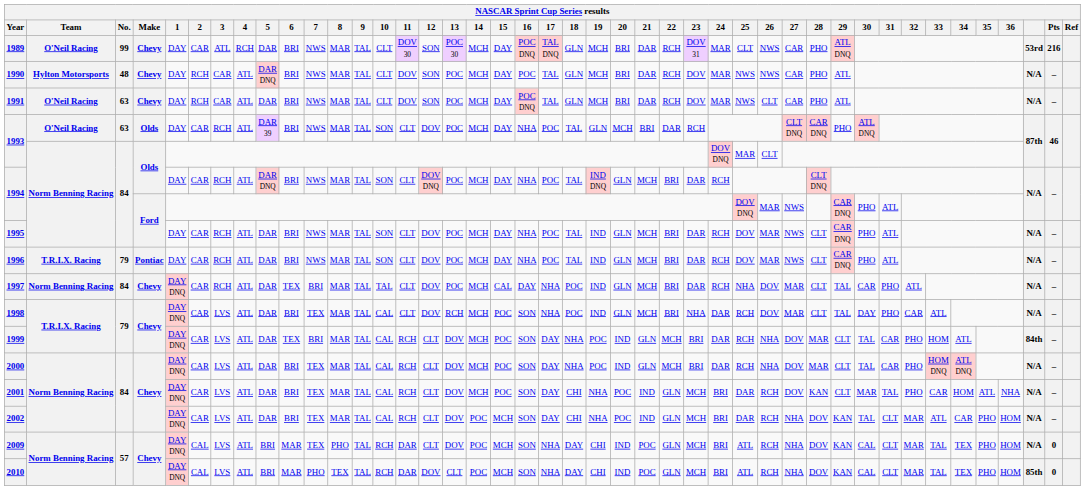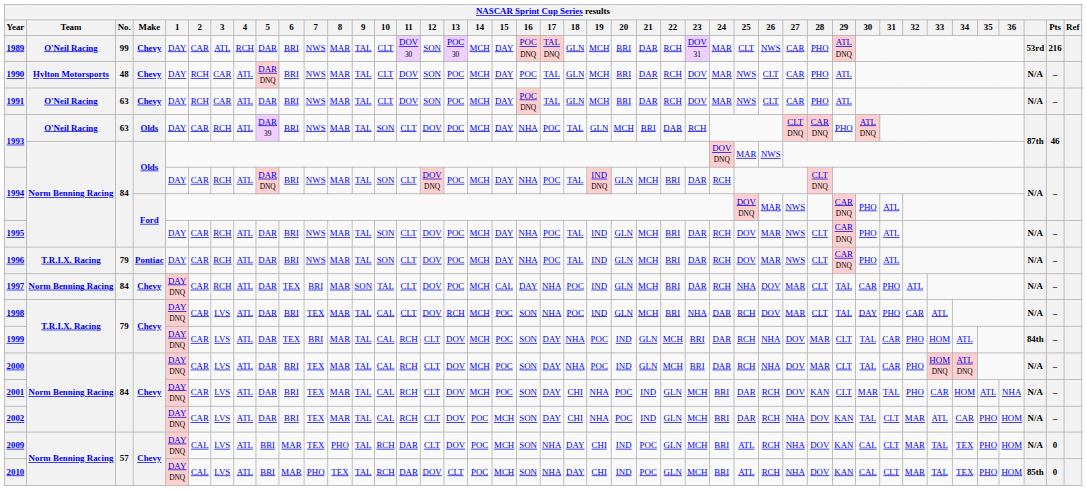 <table class="wikitable" style="text-align:center; font-size:75%">
 <tr>
 <th colspan=45><a href='#'>NASCAR Sprint Cup Series</a> results</th>
 </tr>
 <tr>
 <th>Year</th>
 <th>Team</th>
 <th>No.</th>
 <th>Make</th>
 <th>1</th>
 <th>2</th>
 <th>3</th>
 <th>4</th>
 <th>5</th>
 <th>6</th>
 <th>7</th>
 <th>8</th>
 <th>9</th>
 <th>10</th>
 <th>11</th>
 <th>12</th>
 <th>13</th>
 <th>14</th>
 <th>15</th>
 <th>16</th>
 <th>17</th>
 <th>18</th>
 <th>19</th>
 <th>20</th>
 <th>21</th>
 <th>22</th>
 <th>23</th>
 <th>24</th>
 <th>25</th>
 <th>26</th>
 <th>27</th>
 <th>28</th>
 <th>29</th>
 <th>30</th>
 <th>31</th>
 <th>32</th>
 <th>33</th>
 <th>34</th>
 <th>35</th>
 <th>36</th>
 <th></th>
 <th>Pts</th>
 <th>Ref</th>
 </tr>
 <tr>
 <th><a href='#'>1989</a></th>
 <th><a href='#'>O'Neil Racing</a></th>
 <th>99</th>
 <th><a href='#'>Chevy</a></th>
 <td><a href='#'>DAY</a></td>
 <td><a href='#'>CAR</a></td>
 <td><a href='#'>ATL</a></td>
 <td><a href='#'>RCH</a></td>
 <td><a href='#'>DAR</a></td>
 <td><a href='#'>BRI</a></td>
 <td><a href='#'>NWS</a></td>
 <td><a href='#'>MAR</a></td>
 <td><a href='#'>TAL</a></td>
 <td><a href='#'>CLT</a></td>
 <td style="background:#EFCFFF;"><a href='#'>DOV</a><br><small>30</small></td>
 <td><a href='#'>SON</a></td>
 <td style="background:#EFCFFF;"><a href='#'>POC</a><br><small>30</small></td>
 <td><a href='#'>MCH</a></td>
 <td><a href='#'>DAY</a></td>
 <td style="background:#FFCFCF;"><a href='#'>POC</a><br><small>DNQ</small></td>
 <td style="background:#FFCFCF;"><a href='#'>TAL</a><br><small>DNQ</small></td>
 <td><a href='#'>GLN</a></td>
 <td><a href='#'>MCH</a></td>
 <td><a href='#'>BRI</a></td>
 <td><a href='#'>DAR</a></td>
 <td><a href='#'>RCH</a></td>
 <td style="background:#EFCFFF;"><a href='#'>DOV</a><br><small>31</small></td>
 <td><a href='#'>MAR</a></td>
 <td><a href='#'>CLT</a></td>
 <td><a href='#'>NWS</a></td>
 <td><a href='#'>CAR</a></td>
 <td><a href='#'>PHO</a></td>
 <td style="background:#FFCFCF;"><a href='#'>ATL</a><br><small>DNQ</small></td>
 <td colspan=7></td>
 <th>53rd</th>
 <th>216</th>
 <th></th>
 </tr>
 <tr>
 <th><a href='#'>1990</a></th>
 <th><a href='#'>Hylton Motorsports</a></th>
 <th>48</th>
 <th><a href='#'>Chevy</a></th>
 <td><a href='#'>DAY</a></td>
 <td><a href='#'>RCH</a></td>
 <td><a href='#'>CAR</a></td>
 <td><a href='#'>ATL</a></td>
 <td style="background:#FFCFCF;"><a href='#'>DAR</a><br><small>DNQ</small></td>
 <td><a href='#'>BRI</a></td>
 <td><a href='#'>NWS</a></td>
 <td><a href='#'>MAR</a></td>
 <td><a href='#'>TAL</a></td>
 <td><a href='#'>CLT</a></td>
 <td><a href='#'>DOV</a></td>
 <td><a href='#'>SON</a></td>
 <td><a href='#'>POC</a></td>
 <td><a href='#'>MCH</a></td>
 <td><a href='#'>DAY</a></td>
 <td><a href='#'>POC</a></td>
 <td><a href='#'>TAL</a></td>
 <td><a href='#'>GLN</a></td>
 <td><a href='#'>MCH</a></td>
 <td><a href='#'>BRI</a></td>
 <td><a href='#'>DAR</a></td>
 <td><a href='#'>RCH</a></td>
 <td><a href='#'>DOV</a></td>
 <td><a href='#'>MAR</a></td>
 <td><a href='#'>NWS</a></td>
-<td><a href='#'>NWS</a></td>
+<td><a href='#'>CLT</a></td>
 <td><a href='#'>CAR</a></td>
 <td><a href='#'>PHO</a></td>
 <td><a href='#'>ATL</a></td>
 <td colspan=7></td>
 <th>N/A</th>
 <th>–</th>
 <th></th>
 </tr>
 <tr>
 <th><a href='#'>1991</a></th>
 <th><a href='#'>O'Neil Racing</a></th>
 <th>63</th>
 <th><a href='#'>Chevy</a></th>
 <td><a href='#'>DAY</a></td>
 <td><a href='#'>RCH</a></td>
 <td><a href='#'>CAR</a></td>
 <td><a href='#'>ATL</a></td>
 <td><a href='#'>DAR</a></td>
 <td><a href='#'>BRI</a></td>
 <td><a href='#'>NWS</a></td>
 <td><a href='#'>MAR</a></td>
 <td><a href='#'>TAL</a></td>
 <td><a href='#'>CLT</a></td>
 <td><a href='#'>DOV</a></td>
 <td><a href='#'>SON</a></td>
 <td><a href='#'>POC</a></td>
 <td><a href='#'>MCH</a></td>
 <td><a href='#'>DAY</a></td>
 <td style="background:#FFCFCF;"><a href='#'>POC</a><br><small>DNQ</small></td>
 <td><a href='#'>TAL</a></td>
 <td><a href='#'>GLN</a></td>
 <td><a href='#'>MCH</a></td>
 <td><a href='#'>BRI</a></td>
 <td><a href='#'>DAR</a></td>
 <td><a href='#'>RCH</a></td>
 <td><a href='#'>DOV</a></td>
 <td><a href='#'>MAR</a></td>
 <td><a href='#'>NWS</a></td>
 <td><a href='#'>CLT</a></td>
 <td><a href='#'>CAR</a></td>
 <td><a href='#'>PHO</a></td>
 <td><a href='#'>ATL</a></td>
 <td colspan=7></td>
 <th>N/A</th>
 <th>–</th>
 <th></th>
 </tr>
 <tr>
 <th rowspan=2><a href='#'>1993</a></th>
 <th><a href='#'>O'Neil Racing</a></th>
 <th>63</th>
 <th><a href='#'>Olds</a></th>
 <td><a href='#'>DAY</a></td>
 <td><a href='#'>CAR</a></td>
 <td><a href='#'>RCH</a></td>
 <td><a href='#'>ATL</a></td>
 <td style="background:#EFCFFF;"><a href='#'>DAR</a><br><small>39</small></td>
 <td><a href='#'>BRI</a></td>
 <td><a href='#'>NWS</a></td>
 <td><a href='#'>MAR</a></td>
 <td><a href='#'>TAL</a></td>
 <td><a href='#'>SON</a></td>
 <td><a href='#'>CLT</a></td>
 <td><a href='#'>DOV</a></td>
 <td><a href='#'>POC</a></td>
 <td><a href='#'>MCH</a></td>
 <td><a href='#'>DAY</a></td>
 <td><a href='#'>NHA</a></td>
 <td><a href='#'>POC</a></td>
 <td><a href='#'>TAL</a></td>
 <td><a href='#'>GLN</a></td>
 <td><a href='#'>MCH</a></td>
 <td><a href='#'>BRI</a></td>
 <td><a href='#'>DAR</a></td>
 <td><a href='#'>RCH</a></td>
 <td colspan=3></td>
 <td style="background:#FFCFCF;"><a href='#'>CLT</a><br><small>DNQ</small></td>
 <td style="background:#FFCFCF;"><a href='#'>CAR</a><br><small>DNQ</small></td>
 <td><a href='#'>PHO</a></td>
 <td style="background:#FFCFCF;"><a href='#'>ATL</a><br><small>DNQ</small></td>
 <td colspan=6></td>
 <th rowspan=2>87th</th>
 <th rowspan=2>46</th>
 <th rowspan=2></th>
 </tr>
 <tr>
 <th rowspan=4><a href='#'>Norm Benning Racing</a></th>
 <th rowspan=4>84</th>
 <th rowspan=2><a href='#'>Olds</a></th>
 <td colspan=23></td>
 <td style="background:#FFCFCF;"><a href='#'>DOV</a><br><small>DNQ</small></td>
 <td><a href='#'>MAR</a></td>
-<td><a href='#'>CLT</a></td>
+<td><a href='#'>NWS</a></td>
 <td colspan=10></td>
 </tr>
 <tr>
 <th rowspan=2><a href='#'>1994</a></th>
 <td><a href='#'>DAY</a></td>
 <td><a href='#'>CAR</a></td>
 <td><a href='#'>RCH</a></td>
 <td><a href='#'>ATL</a></td>
 <td style="background:#FFCFCF;"><a href='#'>DAR</a><br><small>DNQ</small></td>
 <td><a href='#'>BRI</a></td>
 <td><a href='#'>NWS</a></td>
 <td><a href='#'>MAR</a></td>
 <td><a href='#'>TAL</a></td>
 <td><a href='#'>SON</a></td>
 <td><a href='#'>CLT</a></td>
 <td style="background:#FFCFCF;"><a href='#'>DOV</a><br><small>DNQ</small></td>
 <td><a href='#'>POC</a></td>
 <td><a href='#'>MCH</a></td>
 <td><a href='#'>DAY</a></td>
 <td><a href='#'>NHA</a></td>
 <td><a href='#'>POC</a></td>
 <td><a href='#'>TAL</a></td>
 <td style="background:#FFCFCF;"><a href='#'>IND</a><br><small>DNQ</small></td>
 <td><a href='#'>GLN</a></td>
 <td><a href='#'>MCH</a></td>
 <td><a href='#'>BRI</a></td>
 <td><a href='#'>DAR</a></td>
 <td><a href='#'>RCH</a></td>
 <td colspan=3></td>
 <td style="background:#FFCFCF;"><a href='#'>CLT</a><br><small>DNQ</small></td>
 <td colspan=8></td>
 <th rowspan=2>N/A</th>
 <th rowspan=2>–</th>
 <th rowspan=2></th>
 </tr>
 <tr>
 <th rowspan=2><a href='#'>Ford</a></th>
 <td colspan=24></td>
 <td style="background:#FFCFCF;"><a href='#'>DOV</a><br><small>DNQ</small></td>
 <td><a href='#'>MAR</a></td>
 <td><a href='#'>NWS</a></td>
 <td></td>
 <td style="background:#FFCFCF;"><a href='#'>CAR</a><br><small>DNQ</small></td>
 <td><a href='#'>PHO</a></td>
 <td><a href='#'>ATL</a></td>
 <td colspan=5></td>
 </tr>
 <tr>
 <th><a href='#'>1995</a></th>
 <td><a href='#'>DAY</a></td>
 <td><a href='#'>CAR</a></td>
 <td><a href='#'>RCH</a></td>
 <td><a href='#'>ATL</a></td>
 <td><a href='#'>DAR</a></td>
 <td><a href='#'>BRI</a></td>
 <td><a href='#'>NWS</a></td>
 <td><a href='#'>MAR</a></td>
 <td><a href='#'>TAL</a></td>
 <td><a href='#'>SON</a></td>
 <td><a href='#'>CLT</a></td>
 <td><a href='#'>DOV</a></td>
 <td><a href='#'>POC</a></td>
 <td><a href='#'>MCH</a></td>
 <td><a href='#'>DAY</a></td>
 <td><a href='#'>NHA</a></td>
 <td><a href='#'>POC</a></td>
 <td><a href='#'>TAL</a></td>
 <td><a href='#'>IND</a></td>
 <td><a href='#'>GLN</a></td>
 <td><a href='#'>MCH</a></td>
 <td><a href='#'>BRI</a></td>
 <td><a href='#'>DAR</a></td>
 <td><a href='#'>RCH</a></td>
 <td><a href='#'>DOV</a></td>
 <td><a href='#'>MAR</a></td>
 <td><a href='#'>NWS</a></td>
 <td><a href='#'>CLT</a></td>
 <td style="background:#FFCFCF;"><a href='#'>CAR</a><br><small>DNQ</small></td>
 <td><a href='#'>PHO</a></td>
 <td><a href='#'>ATL</a></td>
 <td colspan=5></td>
 <th>N/A</th>
 <th>–</th>
 <th></th>
 </tr>
 <tr>
 <th><a href='#'>1996</a></th>
 <th><a href='#'>T.R.I.X. Racing</a></th>
 <th>79</th>
 <th><a href='#'>Pontiac</a></th>
 <td><a href='#'>DAY</a></td>
 <td><a href='#'>CAR</a></td>
 <td><a href='#'>RCH</a></td>
 <td><a href='#'>ATL</a></td>
 <td><a href='#'>DAR</a></td>
 <td><a href='#'>BRI</a></td>
 <td><a href='#'>NWS</a></td>
 <td><a href='#'>MAR</a></td>
 <td><a href='#'>TAL</a></td>
 <td><a href='#'>SON</a></td>
 <td><a href='#'>CLT</a></td>
 <td><a href='#'>DOV</a></td>
 <td><a href='#'>POC</a></td>
 <td><a href='#'>MCH</a></td>
 <td><a href='#'>DAY</a></td>
 <td><a href='#'>NHA</a></td>
 <td><a href='#'>POC</a></td>
 <td><a href='#'>TAL</a></td>
 <td><a href='#'>IND</a></td>
 <td><a href='#'>GLN</a></td>
 <td><a href='#'>MCH</a></td>
 <td><a href='#'>BRI</a></td>
 <td><a href='#'>DAR</a></td>
 <td><a href='#'>RCH</a></td>
 <td><a href='#'>DOV</a></td>
 <td><a href='#'>MAR</a></td>
 <td><a href='#'>NWS</a></td>
 <td><a href='#'>CLT</a></td>
 <td style="background:#FFCFCF;"><a href='#'>CAR</a><br><small>DNQ</small></td>
 <td><a href='#'>PHO</a></td>
 <td><a href='#'>ATL</a></td>
 <td colspan=5></td>
 <th>N/A</th>
 <th>–</th>
 <th></th>
 </tr>
 <tr>
 <th><a href='#'>1997</a></th>
 <th><a href='#'>Norm Benning Racing</a></th>
 <th>84</th>
 <th><a href='#'>Chevy</a></th>
 <td style="background:#FFCFCF;"><a href='#'>DAY</a><br><small>DNQ</small></td>
 <td><a href='#'>CAR</a></td>
 <td><a href='#'>RCH</a></td>
 <td><a href='#'>ATL</a></td>
 <td><a href='#'>DAR</a></td>
 <td><a href='#'>TEX</a></td>
 <td><a href='#'>BRI</a></td>
 <td><a href='#'>MAR</a></td>
-<td><a href='#'>TAL</a></td>
+<td><a href='#'>SON</a></td>
 <td><a href='#'>TAL</a></td>
 <td><a href='#'>CLT</a></td>
 <td><a href='#'>DOV</a></td>
 <td><a href='#'>POC</a></td>
 <td><a href='#'>MCH</a></td>
 <td><a href='#'>CAL</a></td>
 <td><a href='#'>DAY</a></td>
 <td><a href='#'>NHA</a></td>
 <td><a href='#'>POC</a></td>
 <td><a href='#'>IND</a></td>
 <td><a href='#'>GLN</a></td>
 <td><a href='#'>MCH</a></td>
 <td><a href='#'>BRI</a></td>
 <td><a href='#'>DAR</a></td>
 <td><a href='#'>RCH</a></td>
 <td><a href='#'>NHA</a></td>
 <td><a href='#'>DOV</a></td>
 <td><a href='#'>MAR</a></td>
 <td><a href='#'>CLT</a></td>
 <td><a href='#'>TAL</a></td>
 <td><a href='#'>CAR</a></td>
 <td><a href='#'>PHO</a></td>
 <td><a href='#'>ATL</a></td>
 <td colspan=4></td>
 <th>N/A</th>
 <th>–</th>
 <th></th>
 </tr>
 <tr>
 <th><a href='#'>1998</a></th>
 <th rowspan=2><a href='#'>T.R.I.X. Racing</a></th>
 <th rowspan=2>79</th>
 <th rowspan=2><a href='#'>Chevy</a></th>
 <td style="background:#FFCFCF;"><a href='#'>DAY</a><br><small>DNQ</small></td>
 <td><a href='#'>CAR</a></td>
 <td><a href='#'>LVS</a></td>
 <td><a href='#'>ATL</a></td>
 <td><a href='#'>DAR</a></td>
 <td><a href='#'>BRI</a></td>
 <td><a href='#'>TEX</a></td>
 <td><a href='#'>MAR</a></td>
 <td><a href='#'>TAL</a></td>
 <td><a href='#'>CAL</a></td>
 <td><a href='#'>CLT</a></td>
 <td><a href='#'>DOV</a></td>
 <td><a href='#'>RCH</a></td>
 <td><a href='#'>MCH</a></td>
 <td><a href='#'>POC</a></td>
 <td><a href='#'>SON</a></td>
 <td><a href='#'>NHA</a></td>
 <td><a href='#'>POC</a></td>
 <td><a href='#'>IND</a></td>
 <td><a href='#'>GLN</a></td>
 <td><a href='#'>MCH</a></td>
 <td><a href='#'>BRI</a></td>
 <td><a href='#'>NHA</a></td>
 <td><a href='#'>DAR</a></td>
 <td><a href='#'>RCH</a></td>
 <td><a href='#'>DOV</a></td>
 <td><a href='#'>MAR</a></td>
 <td><a href='#'>CLT</a></td>
 <td><a href='#'>TAL</a></td>
 <td><a href='#'>DAY</a></td>
 <td><a href='#'>PHO</a></td>
 <td><a href='#'>CAR</a></td>
 <td><a href='#'>ATL</a></td>
 <td colspan=3></td>
 <th>N/A</th>
 <th>–</th>
 <th></th>
 </tr>
 <tr>
 <th><a href='#'>1999</a></th>
 <td style="background:#FFCFCF;"><a href='#'>DAY</a><br><small>DNQ</small></td>
 <td><a href='#'>CAR</a></td>
 <td><a href='#'>LVS</a></td>
 <td><a href='#'>ATL</a></td>
 <td><a href='#'>DAR</a></td>
 <td><a href='#'>TEX</a></td>
 <td><a href='#'>BRI</a></td>
 <td><a href='#'>MAR</a></td>
 <td><a href='#'>TAL</a></td>
 <td><a href='#'>CAL</a></td>
 <td><a href='#'>RCH</a></td>
 <td><a href='#'>CLT</a></td>
 <td><a href='#'>DOV</a></td>
 <td><a href='#'>MCH</a></td>
 <td><a href='#'>POC</a></td>
 <td><a href='#'>SON</a></td>
 <td><a href='#'>DAY</a></td>
 <td><a href='#'>NHA</a></td>
 <td><a href='#'>POC</a></td>
 <td><a href='#'>IND</a></td>
 <td><a href='#'>GLN</a></td>
 <td><a href='#'>MCH</a></td>
 <td><a href='#'>BRI</a></td>
 <td><a href='#'>DAR</a></td>
 <td><a href='#'>RCH</a></td>
 <td><a href='#'>NHA</a></td>
 <td><a href='#'>DOV</a></td>
 <td><a href='#'>MAR</a></td>
 <td><a href='#'>CLT</a></td>
 <td><a href='#'>TAL</a></td>
 <td><a href='#'>CAR</a></td>
 <td><a href='#'>PHO</a></td>
 <td><a href='#'>HOM</a></td>
 <td><a href='#'>ATL</a></td>
 <td colspan=2></td>
 <th>84th</th>
 <th>–</th>
 <th></th>
 </tr>
 <tr>
 <th><a href='#'>2000</a></th>
 <th rowspan=3><a href='#'>Norm Benning Racing</a></th>
 <th rowspan=3>84</th>
 <th rowspan=3><a href='#'>Chevy</a></th>
 <td style="background:#FFCFCF;"><a href='#'>DAY</a><br><small>DNQ</small></td>
 <td><a href='#'>CAR</a></td>
 <td><a href='#'>LVS</a></td>
 <td><a href='#'>ATL</a></td>
 <td><a href='#'>DAR</a></td>
 <td><a href='#'>BRI</a></td>
 <td><a href='#'>TEX</a></td>
 <td><a href='#'>MAR</a></td>
 <td><a href='#'>TAL</a></td>
 <td><a href='#'>CAL</a></td>
 <td><a href='#'>RCH</a></td>
 <td><a href='#'>CLT</a></td>
 <td><a href='#'>DOV</a></td>
 <td><a href='#'>MCH</a></td>
 <td><a href='#'>POC</a></td>
 <td><a href='#'>SON</a></td>
 <td><a href='#'>DAY</a></td>
 <td><a href='#'>NHA</a></td>
 <td><a href='#'>POC</a></td>
 <td><a href='#'>IND</a></td>
 <td><a href='#'>GLN</a></td>
 <td><a href='#'>MCH</a></td>
 <td><a href='#'>BRI</a></td>
 <td><a href='#'>DAR</a></td>
 <td><a href='#'>RCH</a></td>
 <td><a href='#'>NHA</a></td>
 <td><a href='#'>DOV</a></td>
 <td><a href='#'>MAR</a></td>
 <td><a href='#'>CLT</a></td>
 <td><a href='#'>TAL</a></td>
 <td><a href='#'>CAR</a></td>
 <td><a href='#'>PHO</a></td>
 <td style="background:#FFCFCF;"><a href='#'>HOM</a><br><small>DNQ</small></td>
 <td style="background:#FFCFCF;"><a href='#'>ATL</a><br><small>DNQ</small></td>
 <td colspan=2></td>
 <th>N/A</th>
 <th>–</th>
 <th></th>
 </tr>
 <tr>
 <th><a href='#'>2001</a></th>
 <td style="background:#FFCFCF;"><a href='#'>DAY</a><br><small>DNQ</small></td>
 <td><a href='#'>CAR</a></td>
 <td><a href='#'>LVS</a></td>
 <td><a href='#'>ATL</a></td>
 <td><a href='#'>DAR</a></td>
 <td><a href='#'>BRI</a></td>
 <td><a href='#'>TEX</a></td>
 <td><a href='#'>MAR</a></td>
 <td><a href='#'>TAL</a></td>
 <td><a href='#'>CAL</a></td>
 <td><a href='#'>RCH</a></td>
 <td><a href='#'>CLT</a></td>
 <td><a href='#'>DOV</a></td>
 <td><a href='#'>MCH</a></td>
 <td><a href='#'>POC</a></td>
 <td><a href='#'>SON</a></td>
 <td><a href='#'>DAY</a></td>
 <td><a href='#'>CHI</a></td>
 <td><a href='#'>NHA</a></td>
 <td><a href='#'>POC</a></td>
 <td><a href='#'>IND</a></td>
 <td><a href='#'>GLN</a></td>
 <td><a href='#'>MCH</a></td>
 <td><a href='#'>BRI</a></td>
 <td><a href='#'>DAR</a></td>
 <td><a href='#'>RCH</a></td>
 <td><a href='#'>DOV</a></td>
 <td><a href='#'>KAN</a></td>
 <td><a href='#'>CLT</a></td>
 <td><a href='#'>MAR</a></td>
 <td><a href='#'>TAL</a></td>
 <td><a href='#'>PHO</a></td>
 <td><a href='#'>CAR</a></td>
 <td><a href='#'>HOM</a></td>
 <td><a href='#'>ATL</a></td>
 <td><a href='#'>NHA</a></td>
 <th>N/A</th>
 <th>–</th>
 <th></th>
 </tr>
 <tr>
 <th><a href='#'>2002</a></th>
 <td style="background:#FFCFCF;"><a href='#'>DAY</a><br><small>DNQ</small></td>
 <td><a href='#'>CAR</a></td>
 <td><a href='#'>LVS</a></td>
 <td><a href='#'>ATL</a></td>
 <td><a href='#'>DAR</a></td>
 <td><a href='#'>BRI</a></td>
 <td><a href='#'>TEX</a></td>
 <td><a href='#'>MAR</a></td>
 <td><a href='#'>TAL</a></td>
 <td><a href='#'>CAL</a></td>
 <td><a href='#'>RCH</a></td>
 <td><a href='#'>CLT</a></td>
 <td><a href='#'>DOV</a></td>
 <td><a href='#'>POC</a></td>
 <td><a href='#'>MCH</a></td>
 <td><a href='#'>SON</a></td>
 <td><a href='#'>DAY</a></td>
 <td><a href='#'>CHI</a></td>
 <td><a href='#'>NHA</a></td>
 <td><a href='#'>POC</a></td>
 <td><a href='#'>IND</a></td>
 <td><a href='#'>GLN</a></td>
 <td><a href='#'>MCH</a></td>
 <td><a href='#'>BRI</a></td>
 <td><a href='#'>DAR</a></td>
 <td><a href='#'>RCH</a></td>
 <td><a href='#'>NHA</a></td>
 <td><a href='#'>DOV</a></td>
 <td><a href='#'>KAN</a></td>
 <td><a href='#'>TAL</a></td>
 <td><a href='#'>CLT</a></td>
 <td><a href='#'>MAR</a></td>
 <td><a href='#'>ATL</a></td>
 <td><a href='#'>CAR</a></td>
 <td><a href='#'>PHO</a></td>
 <td><a href='#'>HOM</a></td>
 <th>N/A</th>
 <th>–</th>
 <th></th>
 </tr>
 <tr>
 <th><a href='#'>2009</a></th>
 <th rowspan=2><a href='#'>Norm Benning Racing</a></th>
 <th rowspan=2>57</th>
 <th rowspan=2><a href='#'>Chevy</a></th>
 <td style="background:#FFCFCF;"><a href='#'>DAY</a><br><small>DNQ</small></td>
 <td><a href='#'>CAL</a></td>
 <td><a href='#'>LVS</a></td>
 <td><a href='#'>ATL</a></td>
 <td><a href='#'>BRI</a></td>
 <td><a href='#'>MAR</a></td>
 <td><a href='#'>TEX</a></td>
 <td><a href='#'>PHO</a></td>
 <td><a href='#'>TAL</a></td>
 <td><a href='#'>RCH</a></td>
 <td><a href='#'>DAR</a></td>
 <td><a href='#'>CLT</a></td>
 <td><a href='#'>DOV</a></td>
 <td><a href='#'>POC</a></td>
 <td><a href='#'>MCH</a></td>
 <td><a href='#'>SON</a></td>
 <td><a href='#'>NHA</a></td>
 <td><a href='#'>DAY</a></td>
 <td><a href='#'>CHI</a></td>
 <td><a href='#'>IND</a></td>
 <td><a href='#'>POC</a></td>
 <td><a href='#'>GLN</a></td>
 <td><a href='#'>MCH</a></td>
 <td><a href='#'>BRI</a></td>
 <td><a href='#'>ATL</a></td>
 <td><a href='#'>RCH</a></td>
 <td><a href='#'>NHA</a></td>
 <td><a href='#'>DOV</a></td>
 <td><a href='#'>KAN</a></td>
 <td><a href='#'>CAL</a></td>
 <td><a href='#'>CLT</a></td>
 <td><a href='#'>MAR</a></td>
 <td><a href='#'>TAL</a></td>
 <td><a href='#'>TEX</a></td>
 <td><a href='#'>PHO</a></td>
 <td><a href='#'>HOM</a></td>
 <th>N/A</th>
 <th>0</th>
 <th></th>
 </tr>
 <tr>
 <th><a href='#'>2010</a></th>
 <td style="background:#FFCFCF;"><a href='#'>DAY</a><br><small>DNQ</small></td>
 <td><a href='#'>CAL</a></td>
 <td><a href='#'>LVS</a></td>
 <td><a href='#'>ATL</a></td>
 <td><a href='#'>BRI</a></td>
 <td><a href='#'>MAR</a></td>
 <td><a href='#'>PHO</a></td>
 <td><a href='#'>TEX</a></td>
 <td><a href='#'>TAL</a></td>
 <td><a href='#'>RCH</a></td>
 <td><a href='#'>DAR</a></td>
 <td><a href='#'>DOV</a></td>
 <td><a href='#'>CLT</a></td>
 <td><a href='#'>POC</a></td>
 <td><a href='#'>MCH</a></td>
 <td><a href='#'>SON</a></td>
 <td><a href='#'>NHA</a></td>
 <td><a href='#'>DAY</a></td>
 <td><a href='#'>CHI</a></td>
 <td><a href='#'>IND</a></td>
 <td><a href='#'>POC</a></td>
 <td><a href='#'>GLN</a></td>
 <td><a href='#'>MCH</a></td>
 <td><a href='#'>BRI</a></td>
 <td><a href='#'>ATL</a></td>
 <td><a href='#'>RCH</a></td>
 <td><a href='#'>NHA</a></td>
 <td><a href='#'>DOV</a></td>
 <td><a href='#'>KAN</a></td>
 <td><a href='#'>CAL</a></td>
 <td><a href='#'>CLT</a></td>
 <td><a href='#'>MAR</a></td>
 <td><a href='#'>TAL</a></td>
 <td><a href='#'>TEX</a></td>
 <td><a href='#'>PHO</a></td>
 <td><a href='#'>HOM</a></td>
 <th>85th</th>
 <th>0</th>
 <th></th>
 </tr>
 </table>
